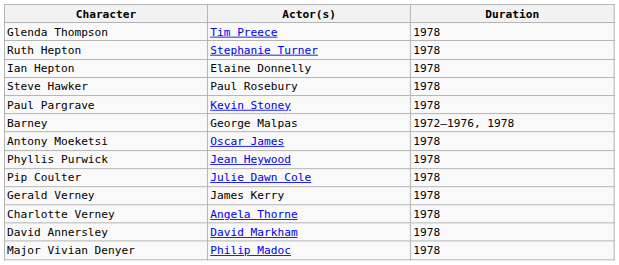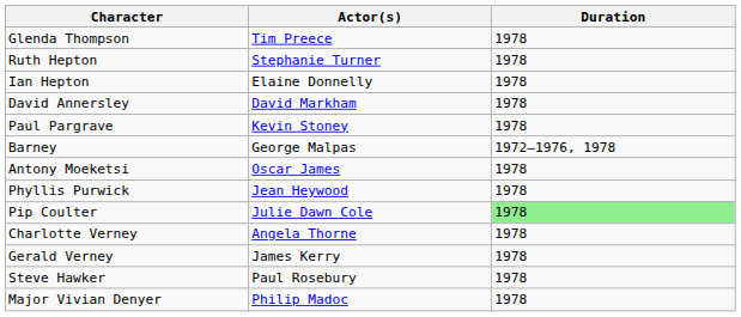 <table class="wikitable">
 <tr>
 <th scope="col" width="230">Character</th>
 <th scope="col" width="230">Actor(s)</th>
 <th scope="col" width="230">Duration</th>
 </tr>
 <tr>
 <td>Glenda Thompson</td>
 <td><a href='#'>Tim Preece</a></td>
 <td>1978</td>
 </tr>
 <tr>
 <td>Ruth Hepton</td>
 <td><a href='#'>Stephanie Turner</a></td>
 <td>1978</td>
 </tr>
 <tr>
 <td>Ian Hepton</td>
 <td>Elaine Donnelly</td>
 <td>1978</td>
 </tr>
 <tr>
-<td>Steve Hawker</td>
-<td>Paul Rosebury</td>
+<td>David Annersley</td>
+<td><a href='#'>David Markham</a></td>
 <td>1978</td>
 </tr>
 <tr ->
 <td>Paul Pargrave</td>
 <td><a href='#'>Kevin Stoney</a></td>
 <td>1978</td>
 </tr>
 <tr>
 <td>Barney</td>
 <td>George Malpas</td>
 <td>1972–1976, 1978</td>
 </tr>
 <tr>
 <td>Antony Moeketsi</td>
 <td><a href='#'>Oscar James</a></td>
 <td>1978</td>
 </tr>
 <tr>
 <td>Phyllis Purwick</td>
 <td><a href='#'>Jean Heywood</a></td>
 <td>1978</td>
 </tr>
 <tr>
 <td>Pip Coulter</td>
 <td><a href='#'>Julie Dawn Cole</a></td>
+<td style="background: lightgreen;">1978</td>
+</tr>
+<tr>
+<td>Charlotte Verney</td>
+<td><a href='#'>Angela Thorne</a></td>
 <td>1978</td>
 </tr>
 <tr>
 <td>Gerald Verney</td>
 <td>James Kerry</td>
 <td>1978</td>
 </tr>
 <tr>
-<td>Charlotte Verney</td>
-<td><a href='#'>Angela Thorne</a></td>
-<td>1978</td>
-</tr>
-<tr>
-<td>David Annersley</td>
-<td><a href='#'>David Markham</a></td>
+<td>Steve Hawker</td>
+<td>Paul Rosebury</td>
 <td>1978</td>
 </tr>
 <tr>
 <td>Major Vivian Denyer</td>
 <td><a href='#'>Philip Madoc</a></td>
 <td>1978</td>
 </tr>
 </table>
